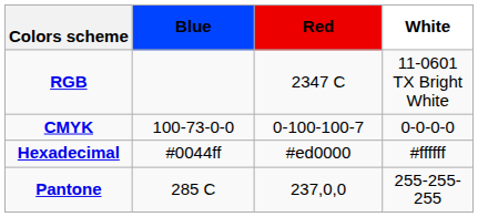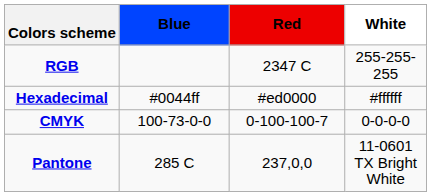 <table class="wikitable" style="text-align:center;">
 <tr>
 <th><br>Colors scheme</th>
 <th style="background-color:#0044ff;width:110px"><span>Blue</span></th>
 <th style="background-color:#ed0000;width:115px"><span>Red</span></th>
 <th style="background-color:#ffffff;width:80px">White</th>
 </tr>
 <tr>
 <td><strong><a href='#'>RGB</a></strong></td>
 <td></td>
 <td>2347 C</td>
-<td>11-0601 TX Bright White</td>
+<td>255-255-255</td>
+</tr>
+<tr>
+<td><strong><a href='#'>Hexadecimal</a></strong></td>
+<td>#0044ff</td>
+<td>#ed0000</td>
+<td>#ffffff</td>
 </tr>
 <tr>
 <td><strong><a href='#'>CMYK</a></strong></td>
 <td>100-73-0-0</td>
 <td>0-100-100-7</td>
 <td>0-0-0-0</td>
 </tr>
 <tr>
-<td><strong><a href='#'>Hexadecimal</a></strong></td>
-<td>#0044ff</td>
-<td>#ed0000</td>
-<td>#ffffff</td>
-</tr>
-<tr>
 <td><strong><a href='#'>Pantone</a></strong></td>
 <td>285 C</td>
 <td>237,0,0</td>
-<td>255-255-255</td>
+<td>11-0601 TX Bright White</td>
 </tr>
 </table>
